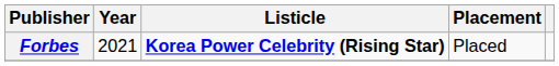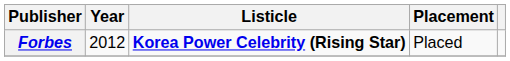 <table class="wikitable plainrowheaders sortable" style="margin-right: 0;">
 <tr>
 <th scope="col">Publisher</th>
 <th scope="col">Year</th>
 <th scope="col">Listicle</th>
 <th scope="col">Placement</th>
 <th scope="col" class="unsortable"></th>
 </tr>
 <tr>
 <th scope="row"><em><a href='#'>Forbes</a></em></th>
-<td style="text-align:center;">2021</td>
+<td style="text-align:center;">2012</td>
 <td><strong><a href='#'>Korea Power Celebrity</a> (Rising Star)</strong></td>
 <td>Placed</td>
 <td style="text-align:center;"></td>
 </tr>
 <tr>
 </tr>
 </table>
